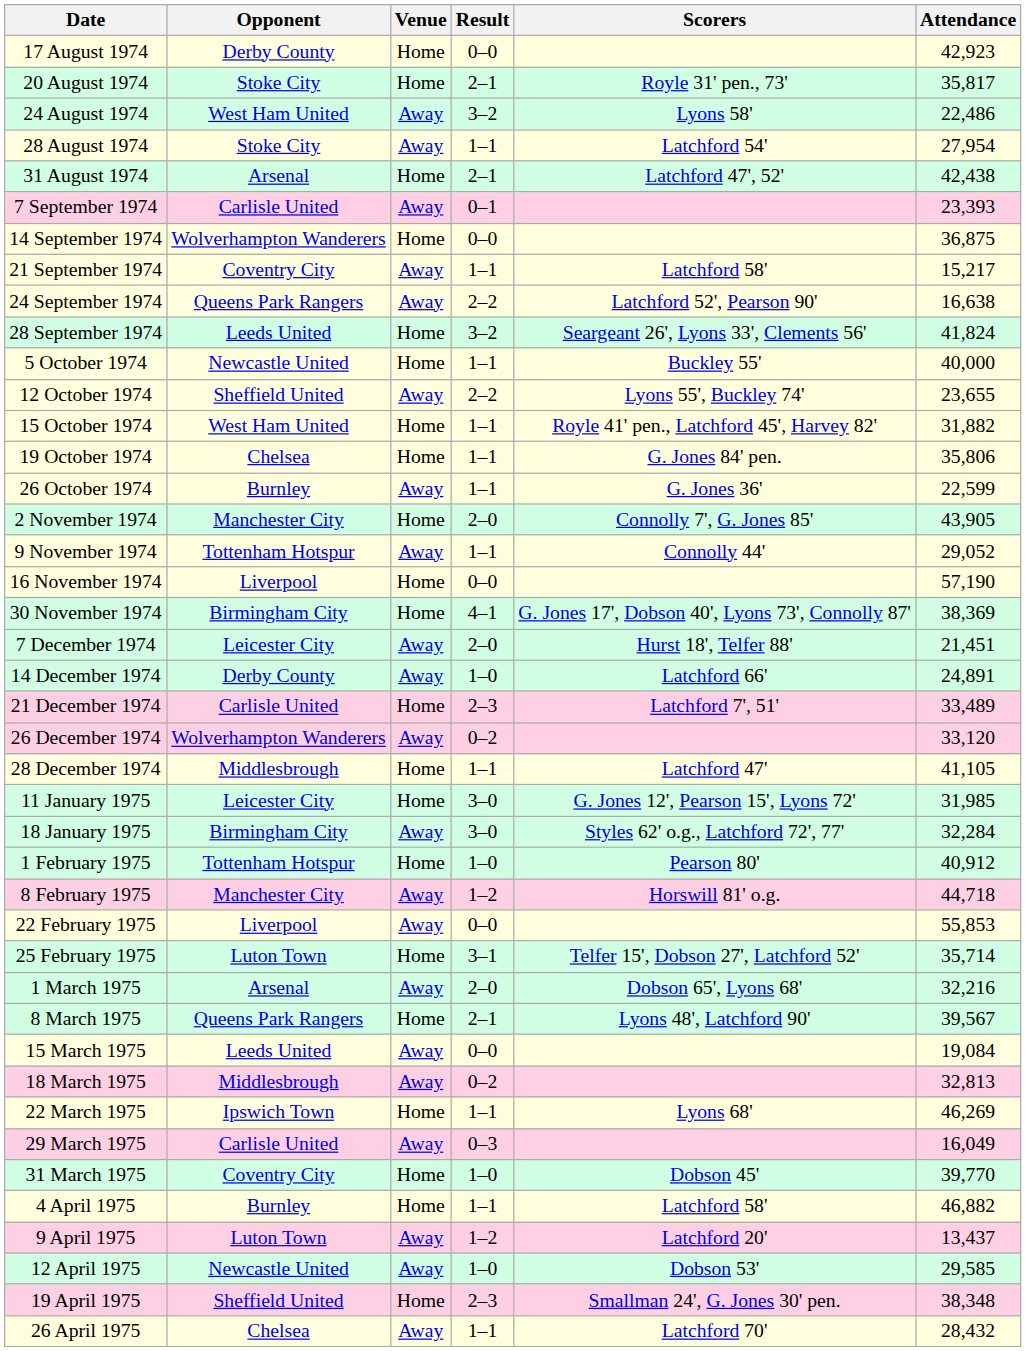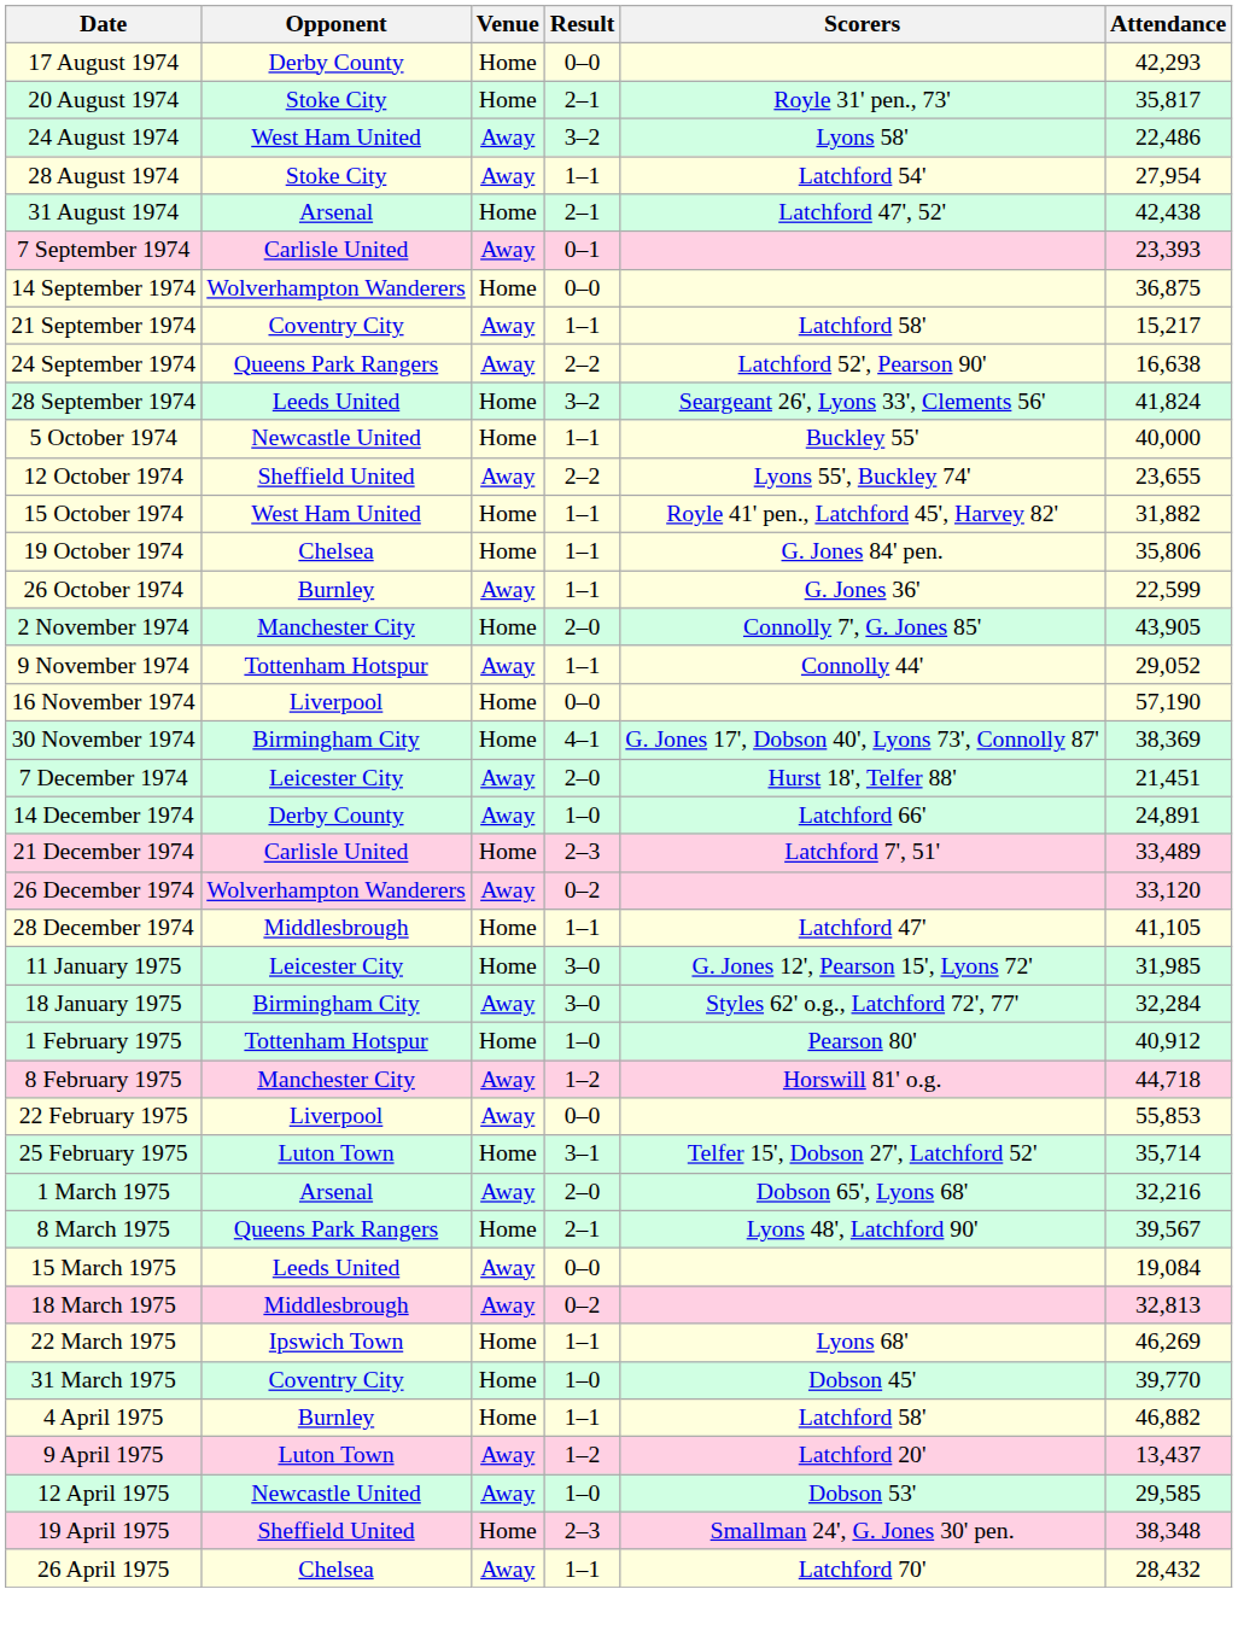 <table class="wikitable sortable" style="text-align:center">
 <tr>
 <th>Date</th>
 <th>Opponent</th>
 <th>Venue</th>
 <th>Result</th>
 <th class=unsortable>Scorers</th>
 <th>Attendance</th>
 </tr>
 <tr style="background-color: #ffffdd;">
 <td>17 August 1974</td>
 <td><a href='#'>Derby County</a></td>
 <td>Home</td>
 <td>0–0</td>
 <td></td>
-<td>42,923</td>
+<td>42,293</td>
 </tr>
 <tr style="background-color: #d0ffe3;">
 <td>20 August 1974</td>
 <td><a href='#'>Stoke City</a></td>
 <td>Home</td>
 <td>2–1</td>
 <td><a href='#'>Royle</a> 31' pen., 73'</td>
 <td>35,817</td>
 </tr>
 <tr style="background-color: #d0ffe3;">
 <td>24 August 1974</td>
 <td><a href='#'>West Ham United</a></td>
 <td><a href='#'>Away</a></td>
 <td>3–2</td>
 <td><a href='#'>Lyons</a> 58'</td>
 <td>22,486</td>
 </tr>
 <tr style="background-color: #ffffdd;">
 <td>28 August 1974</td>
 <td><a href='#'>Stoke City</a></td>
 <td><a href='#'>Away</a></td>
 <td>1–1</td>
 <td><a href='#'>Latchford</a> 54'</td>
 <td>27,954</td>
 </tr>
 <tr style="background-color: #d0ffe3;">
 <td>31 August 1974</td>
 <td><a href='#'>Arsenal</a></td>
 <td>Home</td>
 <td>2–1</td>
 <td><a href='#'>Latchford</a> 47', 52'</td>
 <td>42,438</td>
 </tr>
 <tr style="background-color: #ffd0e3;">
 <td>7 September 1974</td>
 <td><a href='#'>Carlisle United</a></td>
 <td><a href='#'>Away</a></td>
 <td>0–1</td>
 <td></td>
 <td>23,393</td>
 </tr>
 <tr style="background-color: #ffffdd;">
 <td>14 September 1974</td>
 <td><a href='#'>Wolverhampton Wanderers</a></td>
 <td>Home</td>
 <td>0–0</td>
 <td></td>
 <td>36,875</td>
 </tr>
 <tr style="background-color: #ffffdd;">
 <td>21 September 1974</td>
 <td><a href='#'>Coventry City</a></td>
 <td><a href='#'>Away</a></td>
 <td>1–1</td>
 <td><a href='#'>Latchford</a> 58'</td>
 <td>15,217</td>
 </tr>
 <tr style="background-color: #ffffdd;">
 <td>24 September 1974</td>
 <td><a href='#'>Queens Park Rangers</a></td>
 <td><a href='#'>Away</a></td>
 <td>2–2</td>
 <td><a href='#'>Latchford</a> 52', <a href='#'>Pearson</a> 90'</td>
 <td>16,638</td>
 </tr>
 <tr style="background-color: #d0ffe3;">
 <td>28 September 1974</td>
 <td><a href='#'>Leeds United</a></td>
 <td>Home</td>
 <td>3–2</td>
 <td><a href='#'>Seargeant</a> 26', <a href='#'>Lyons</a> 33', <a href='#'>Clements</a> 56'</td>
 <td>41,824</td>
 </tr>
 <tr style="background-color: #ffffdd;">
 <td>5 October 1974</td>
 <td><a href='#'>Newcastle United</a></td>
 <td>Home</td>
 <td>1–1</td>
 <td><a href='#'>Buckley</a> 55'</td>
 <td>40,000</td>
 </tr>
 <tr style="background-color: #ffffdd;">
 <td>12 October 1974</td>
 <td><a href='#'>Sheffield United</a></td>
 <td><a href='#'>Away</a></td>
 <td>2–2</td>
 <td><a href='#'>Lyons</a> 55', <a href='#'>Buckley</a> 74'</td>
 <td>23,655</td>
 </tr>
 <tr style="background-color: #ffffdd;">
 <td>15 October 1974</td>
 <td><a href='#'>West Ham United</a></td>
 <td>Home</td>
 <td>1–1</td>
 <td><a href='#'>Royle</a> 41' pen., <a href='#'>Latchford</a> 45', <a href='#'>Harvey</a> 82'</td>
 <td>31,882</td>
 </tr>
 <tr style="background-color: #ffffdd;">
 <td>19 October 1974</td>
 <td><a href='#'>Chelsea</a></td>
 <td>Home</td>
 <td>1–1</td>
 <td><a href='#'>G. Jones</a> 84' pen.</td>
 <td>35,806</td>
 </tr>
 <tr style="background-color: #ffffdd;">
 <td>26 October 1974</td>
 <td><a href='#'>Burnley</a></td>
 <td><a href='#'>Away</a></td>
 <td>1–1</td>
 <td><a href='#'>G. Jones</a> 36'</td>
 <td>22,599</td>
 </tr>
 <tr style="background-color: #d0ffe3;">
 <td>2 November 1974</td>
 <td><a href='#'>Manchester City</a></td>
 <td>Home</td>
 <td>2–0</td>
 <td><a href='#'>Connolly</a> 7', <a href='#'>G. Jones</a> 85'</td>
 <td>43,905</td>
 </tr>
 <tr style="background-color: #ffffdd;">
 <td>9 November 1974</td>
 <td><a href='#'>Tottenham Hotspur</a></td>
 <td><a href='#'>Away</a></td>
 <td>1–1</td>
 <td><a href='#'>Connolly</a> 44'</td>
 <td>29,052</td>
 </tr>
 <tr style="background-color: #ffffdd;">
 <td>16 November 1974</td>
 <td><a href='#'>Liverpool</a></td>
 <td>Home</td>
 <td>0–0</td>
 <td></td>
 <td>57,190</td>
 </tr>
 <tr style="background-color: #d0ffe3;">
 <td>30 November 1974</td>
 <td><a href='#'>Birmingham City</a></td>
 <td>Home</td>
 <td>4–1</td>
 <td><a href='#'>G. Jones</a> 17', <a href='#'>Dobson</a> 40', <a href='#'>Lyons</a> 73', <a href='#'>Connolly</a> 87'</td>
 <td>38,369</td>
 </tr>
 <tr style="background-color: #d0ffe3;">
 <td>7 December 1974</td>
 <td><a href='#'>Leicester City</a></td>
 <td><a href='#'>Away</a></td>
 <td>2–0</td>
 <td><a href='#'>Hurst</a> 18', <a href='#'>Telfer</a> 88'</td>
 <td>21,451</td>
 </tr>
 <tr style="background-color: #d0ffe3;">
 <td>14 December 1974</td>
 <td><a href='#'>Derby County</a></td>
 <td><a href='#'>Away</a></td>
 <td>1–0</td>
 <td><a href='#'>Latchford</a> 66'</td>
 <td>24,891</td>
 </tr>
 <tr style="background-color: #ffd0e3;">
 <td>21 December 1974</td>
 <td><a href='#'>Carlisle United</a></td>
 <td>Home</td>
 <td>2–3</td>
 <td><a href='#'>Latchford</a> 7', 51'</td>
 <td>33,489</td>
 </tr>
 <tr style="background-color: #ffd0e3;">
 <td>26 December 1974</td>
 <td><a href='#'>Wolverhampton Wanderers</a></td>
 <td><a href='#'>Away</a></td>
 <td>0–2</td>
 <td></td>
 <td>33,120</td>
 </tr>
 <tr style="background-color: #ffffdd;">
 <td>28 December 1974</td>
 <td><a href='#'>Middlesbrough</a></td>
 <td>Home</td>
 <td>1–1</td>
 <td><a href='#'>Latchford</a> 47'</td>
 <td>41,105</td>
 </tr>
 <tr style="background-color: #d0ffe3;">
 <td>11 January 1975</td>
 <td><a href='#'>Leicester City</a></td>
 <td>Home</td>
 <td>3–0</td>
 <td><a href='#'>G. Jones</a> 12', <a href='#'>Pearson</a> 15', <a href='#'>Lyons</a> 72'</td>
 <td>31,985</td>
 </tr>
 <tr style="background-color: #d0ffe3;">
 <td>18 January 1975</td>
 <td><a href='#'>Birmingham City</a></td>
 <td><a href='#'>Away</a></td>
 <td>3–0</td>
 <td><a href='#'>Styles</a> 62' o.g., <a href='#'>Latchford</a> 72', 77'</td>
 <td>32,284</td>
 </tr>
 <tr style="background-color: #d0ffe3;">
 <td>1 February 1975</td>
 <td><a href='#'>Tottenham Hotspur</a></td>
 <td>Home</td>
 <td>1–0</td>
 <td><a href='#'>Pearson</a> 80'</td>
 <td>40,912</td>
 </tr>
 <tr style="background-color: #ffd0e3;">
 <td>8 February 1975</td>
 <td><a href='#'>Manchester City</a></td>
 <td><a href='#'>Away</a></td>
 <td>1–2</td>
 <td><a href='#'>Horswill</a> 81' o.g.</td>
 <td>44,718</td>
 </tr>
 <tr style="background-color: #ffffdd;">
 <td>22 February 1975</td>
 <td><a href='#'>Liverpool</a></td>
 <td><a href='#'>Away</a></td>
 <td>0–0</td>
 <td></td>
 <td>55,853</td>
 </tr>
 <tr style="background-color: #d0ffe3;">
 <td>25 February 1975</td>
 <td><a href='#'>Luton Town</a></td>
 <td>Home</td>
 <td>3–1</td>
 <td><a href='#'>Telfer</a> 15', <a href='#'>Dobson</a> 27', <a href='#'>Latchford</a> 52'</td>
 <td>35,714</td>
 </tr>
 <tr style="background-color: #d0ffe3;">
 <td>1 March 1975</td>
 <td><a href='#'>Arsenal</a></td>
 <td><a href='#'>Away</a></td>
 <td>2–0</td>
 <td><a href='#'>Dobson</a> 65', <a href='#'>Lyons</a> 68'</td>
 <td>32,216</td>
 </tr>
 <tr style="background-color: #d0ffe3;">
 <td>8 March 1975</td>
 <td><a href='#'>Queens Park Rangers</a></td>
 <td>Home</td>
 <td>2–1</td>
 <td><a href='#'>Lyons</a> 48', <a href='#'>Latchford</a> 90'</td>
 <td>39,567</td>
 </tr>
 <tr style="background-color: #ffffdd;">
 <td>15 March 1975</td>
 <td><a href='#'>Leeds United</a></td>
 <td><a href='#'>Away</a></td>
 <td>0–0</td>
 <td></td>
 <td>19,084</td>
 </tr>
 <tr style="background-color: #ffd0e3;">
 <td>18 March 1975</td>
 <td><a href='#'>Middlesbrough</a></td>
 <td><a href='#'>Away</a></td>
 <td>0–2</td>
 <td></td>
 <td>32,813</td>
 </tr>
 <tr style="background-color: #ffffdd;">
 <td>22 March 1975</td>
 <td><a href='#'>Ipswich Town</a></td>
 <td>Home</td>
 <td>1–1</td>
 <td><a href='#'>Lyons</a> 68'</td>
 <td>46,269</td>
 </tr>
-<tr style="background-color: #ffd0e3;">
-<td>29 March 1975</td>
-<td><a href='#'>Carlisle United</a></td>
-<td><a href='#'>Away</a></td>
-<td>0–3</td>
-<td></td>
-<td>16,049</td>
-</tr>
 <tr style="background-color: #d0ffe3;">
 <td>31 March 1975</td>
 <td><a href='#'>Coventry City</a></td>
 <td>Home</td>
 <td>1–0</td>
 <td><a href='#'>Dobson</a> 45'</td>
 <td>39,770</td>
 </tr>
 <tr style="background-color: #ffffdd;">
 <td>4 April 1975</td>
 <td><a href='#'>Burnley</a></td>
 <td>Home</td>
 <td>1–1</td>
 <td><a href='#'>Latchford</a> 58'</td>
 <td>46,882</td>
 </tr>
 <tr style="background-color: #ffd0e3;">
 <td>9 April 1975</td>
 <td><a href='#'>Luton Town</a></td>
 <td><a href='#'>Away</a></td>
 <td>1–2</td>
 <td><a href='#'>Latchford</a> 20'</td>
 <td>13,437</td>
 </tr>
 <tr style="background-color: #d0ffe3;">
 <td>12 April 1975</td>
 <td><a href='#'>Newcastle United</a></td>
 <td><a href='#'>Away</a></td>
 <td>1–0</td>
 <td><a href='#'>Dobson</a> 53'</td>
 <td>29,585</td>
 </tr>
 <tr style="background-color: #ffd0e3;">
 <td>19 April 1975</td>
 <td><a href='#'>Sheffield United</a></td>
 <td>Home</td>
 <td>2–3</td>
 <td><a href='#'>Smallman</a> 24', <a href='#'>G. Jones</a> 30' pen.</td>
 <td>38,348</td>
 </tr>
 <tr style="background-color: #ffffdd;">
 <td>26 April 1975</td>
 <td><a href='#'>Chelsea</a></td>
 <td><a href='#'>Away</a></td>
 <td>1–1</td>
 <td><a href='#'>Latchford</a> 70'</td>
 <td>28,432</td>
 </tr>
 </table>
